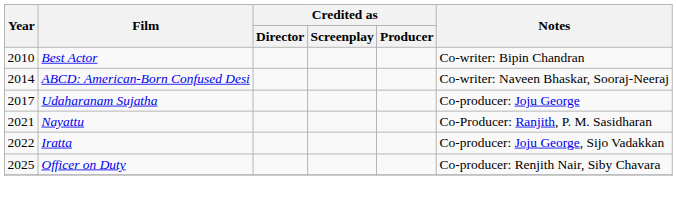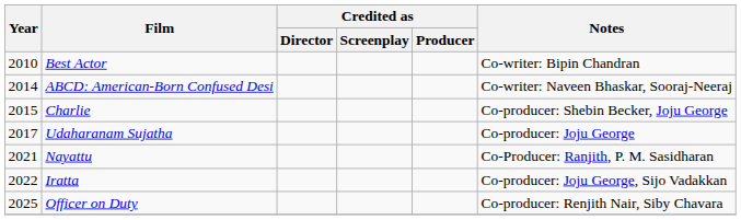 <table class="wikitable">
 <tr>
 <th rowspan="2" style="width:33px;">Year</th>
 <th rowspan="2">Film</th>
 <th colspan="3">Credited as</th>
 <th rowspan="2">Notes</th>
 </tr>
 <tr>
 <th width=50>Director</th>
 <th width=50>Screenplay</th>
 <th width=50>Producer</th>
 </tr>
 <tr>
 <td>2010</td>
 <td><em><a href='#'>Best Actor</a></em></td>
 <td></td>
 <td></td>
 <td></td>
 <td>Co-writer: Bipin Chandran</td>
 </tr>
 <tr>
 <td>2014</td>
 <td><em><a href='#'>ABCD: American-Born Confused Desi</a></em></td>
 <td></td>
 <td></td>
 <td></td>
 <td>Co-writer: Naveen Bhaskar, Sooraj-Neeraj </td>
+</tr>
+<tr>
+<td>2015</td>
+<td><em><a href='#'>Charlie</a></em></td>
+<td></td>
+<td></td>
+<td></td>
+<td>Co-producer: Shebin Becker, <a href='#'>Joju George</a></td>
 </tr>
 <tr>
 <td>2017</td>
 <td><em><a href='#'>Udaharanam Sujatha</a></em></td>
 <td></td>
 <td></td>
 <td></td>
 <td>Co-producer: <a href='#'>Joju George</a></td>
 </tr>
 <tr>
 <td>2021</td>
 <td><em><a href='#'>Nayattu</a></em></td>
 <td></td>
 <td></td>
 <td></td>
 <td>Co-Producer: <a href='#'>Ranjith</a>, P. M. Sasidharan</td>
 </tr>
 <tr>
 <td>2022</td>
 <td><em><a href='#'>Iratta</a></em></td>
 <td></td>
 <td></td>
 <td></td>
 <td>Co-producer: <a href='#'>Joju George</a>, Sijo Vadakkan</td>
 </tr>
 <tr>
 <td>2025</td>
 <td><em><a href='#'>Officer on Duty</a></em></td>
 <td></td>
 <td></td>
 <td></td>
 <td>Co-producer: Renjith Nair, Siby Chavara</td>
 </tr>
 <tr>
 </tr>
 </table>
